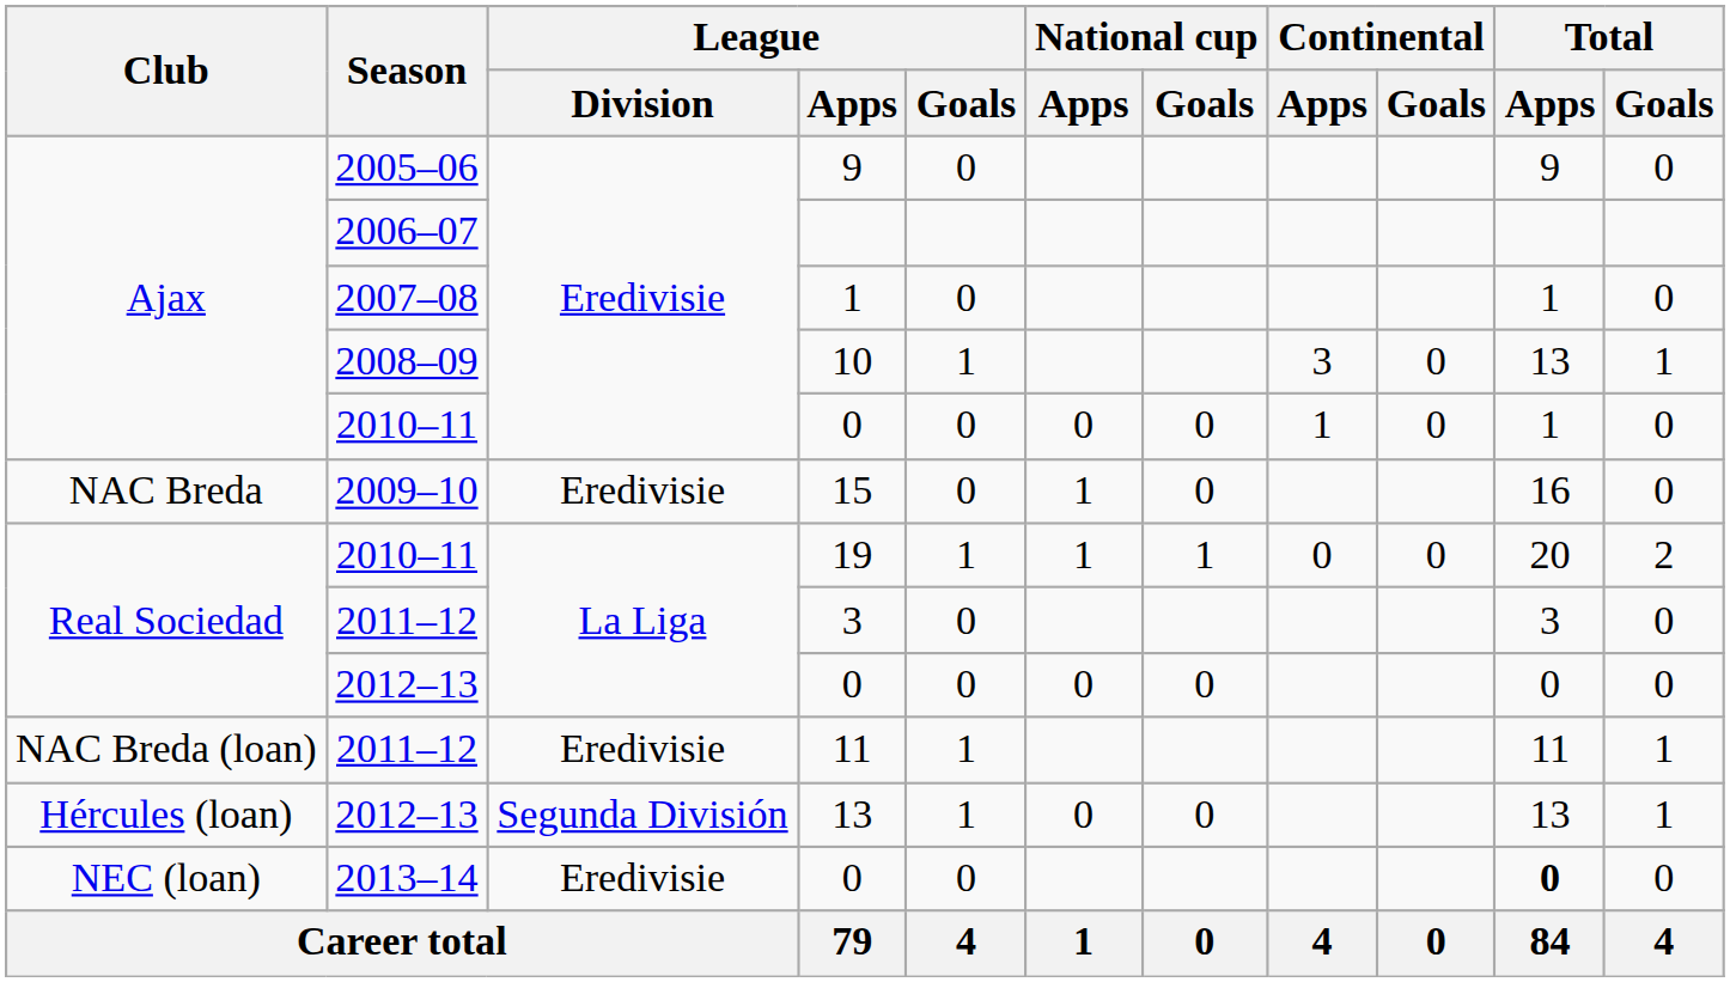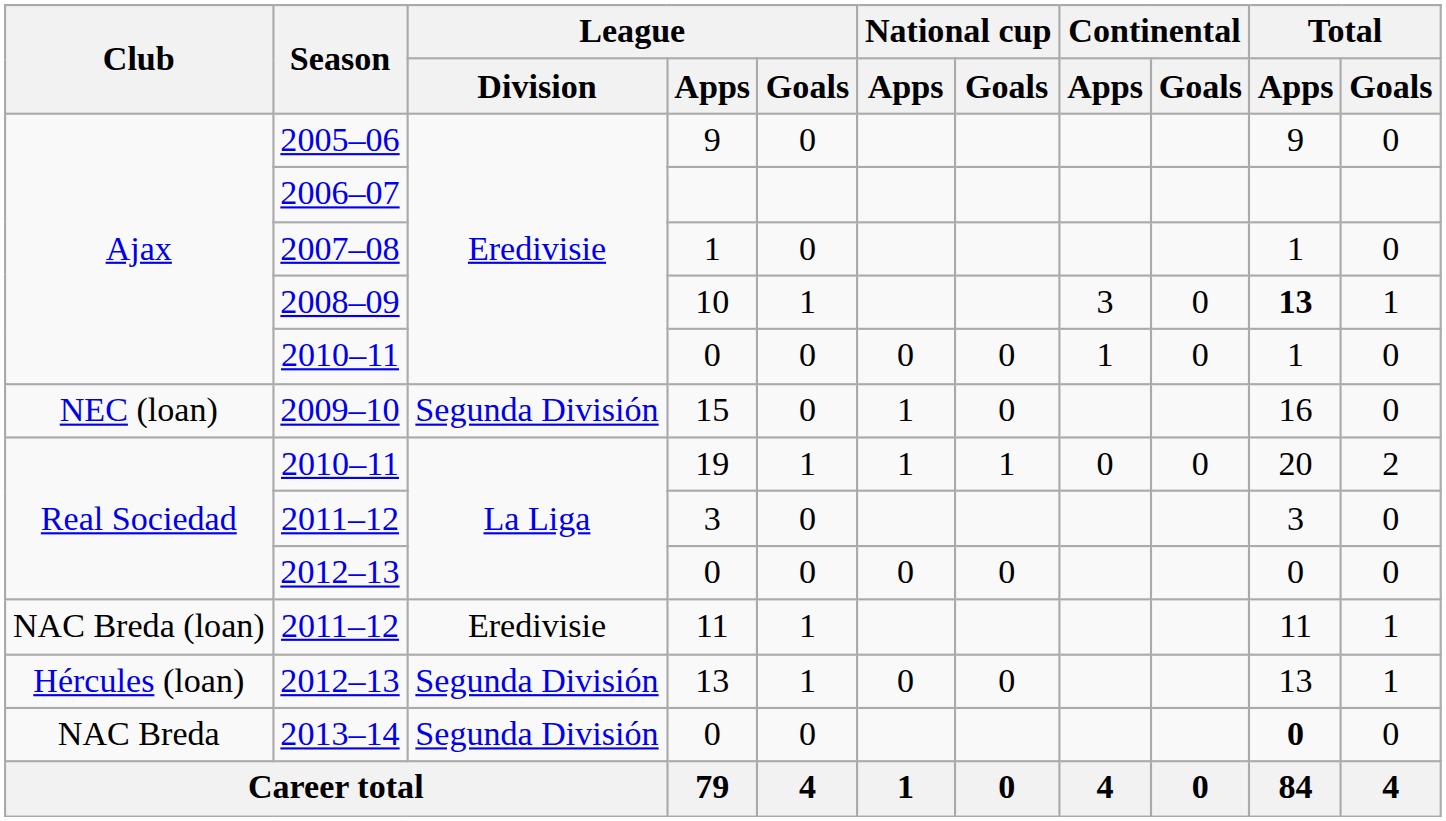 <table class="wikitable" style="text-align:center">
 <tr>
 <th rowspan="2">Club</th>
 <th rowspan="2">Season</th>
 <th colspan="3">League</th>
 <th colspan="2">National cup</th>
 <th colspan="2">Continental</th>
 <th colspan="2">Total</th>
 </tr>
 <tr>
 <th>Division</th>
 <th>Apps</th>
 <th>Goals</th>
 <th>Apps</th>
 <th>Goals</th>
 <th>Apps</th>
 <th>Goals</th>
 <th>Apps</th>
 <th>Goals</th>
 </tr>
 <tr>
 <td rowspan="5"><a href='#'>Ajax</a></td>
 <td><a href='#'>2005–06</a></td>
 <td rowspan="5"><a href='#'>Eredivisie</a></td>
 <td>9</td>
 <td>0</td>
 <td></td>
 <td></td>
 <td></td>
 <td></td>
 <td>9</td>
 <td>0</td>
 </tr>
 <tr>
 <td><a href='#'>2006–07</a></td>
 <td></td>
 <td></td>
 <td></td>
 <td></td>
 <td></td>
 <td></td>
 <td></td>
 <td></td>
 </tr>
 <tr>
 <td><a href='#'>2007–08</a></td>
 <td>1</td>
 <td>0</td>
 <td></td>
 <td></td>
 <td></td>
 <td></td>
 <td>1</td>
 <td>0</td>
 </tr>
 <tr>
 <td><a href='#'>2008–09</a></td>
 <td>10</td>
 <td>1</td>
 <td></td>
 <td></td>
 <td>3</td>
 <td>0</td>
-<td>13</td>
+<td><strong>13</strong></td>
 <td>1</td>
 </tr>
 <tr>
 <td><a href='#'>2010–11</a></td>
 <td>0</td>
 <td>0</td>
 <td>0</td>
 <td>0</td>
 <td>1</td>
 <td>0</td>
 <td>1</td>
 <td>0</td>
 </tr>
 <tr>
-<td>NAC Breda</td>
+<td><a href='#'>NEC</a> (loan)</td>
 <td><a href='#'>2009–10</a></td>
-<td>Eredivisie</td>
+<td><a href='#'>Segunda División</a></td>
 <td>15</td>
 <td>0</td>
 <td>1</td>
 <td>0</td>
 <td></td>
 <td></td>
 <td>16</td>
 <td>0</td>
 </tr>
 <tr>
 <td rowspan="3"><a href='#'>Real Sociedad</a></td>
 <td><a href='#'>2010–11</a></td>
 <td rowspan="3"><a href='#'>La Liga</a></td>
 <td>19</td>
 <td>1</td>
 <td>1</td>
 <td>1</td>
 <td>0</td>
 <td>0</td>
 <td>20</td>
 <td>2</td>
 </tr>
 <tr>
 <td><a href='#'>2011–12</a></td>
 <td>3</td>
 <td>0</td>
 <td></td>
 <td></td>
 <td></td>
 <td></td>
 <td>3</td>
 <td>0</td>
 </tr>
 <tr>
 <td><a href='#'>2012–13</a></td>
 <td>0</td>
 <td>0</td>
 <td>0</td>
 <td>0</td>
 <td></td>
 <td></td>
 <td>0</td>
 <td>0</td>
 </tr>
 <tr>
 <td>NAC Breda (loan)</td>
 <td><a href='#'>2011–12</a></td>
 <td>Eredivisie</td>
 <td>11</td>
 <td>1</td>
 <td></td>
 <td></td>
 <td></td>
 <td></td>
 <td>11</td>
 <td>1</td>
 </tr>
 <tr>
 <td><a href='#'>Hércules</a> (loan)</td>
 <td><a href='#'>2012–13</a></td>
 <td><a href='#'>Segunda División</a></td>
 <td>13</td>
 <td>1</td>
 <td>0</td>
 <td>0</td>
 <td></td>
 <td></td>
 <td>13</td>
 <td>1</td>
 </tr>
 <tr>
-<td><a href='#'>NEC</a> (loan)</td>
+<td>NAC Breda</td>
 <td><a href='#'>2013–14</a></td>
-<td>Eredivisie</td>
+<td><a href='#'>Segunda División</a></td>
 <td>0</td>
 <td>0</td>
 <td></td>
 <td></td>
 <td></td>
 <td></td>
 <td><strong>0</strong></td>
 <td>0</td>
 </tr>
 <tr>
 <th colspan="3">Career total</th>
 <th>79</th>
 <th>4</th>
 <th>1</th>
 <th>0</th>
 <th>4</th>
 <th>0</th>
 <th>84</th>
 <th>4</th>
 </tr>
 </table>
